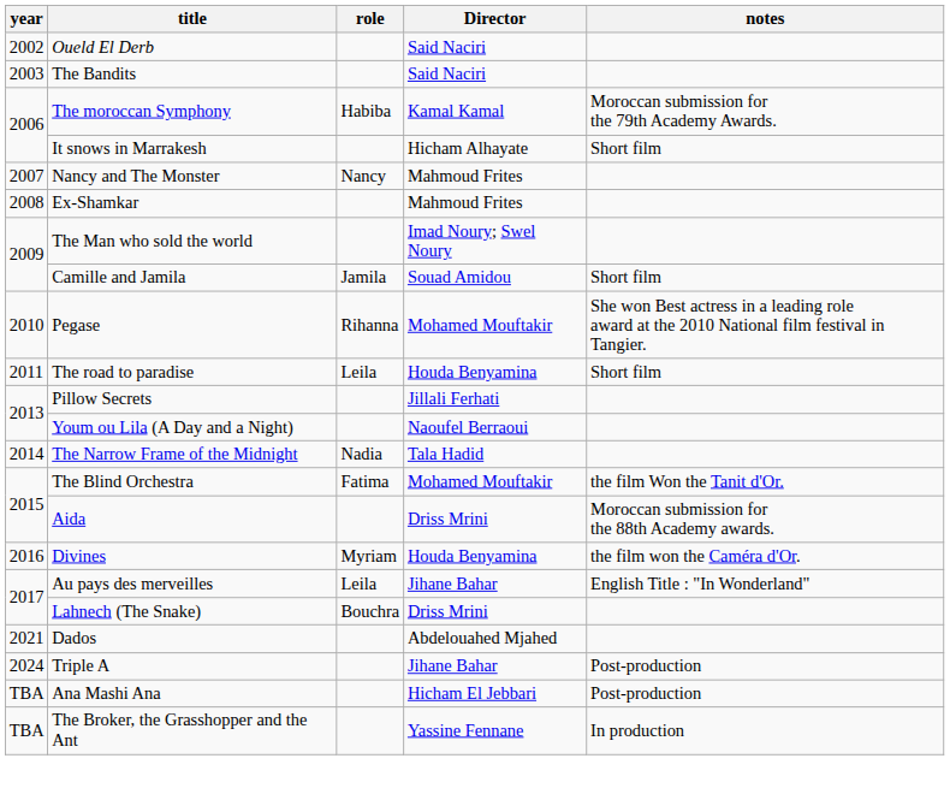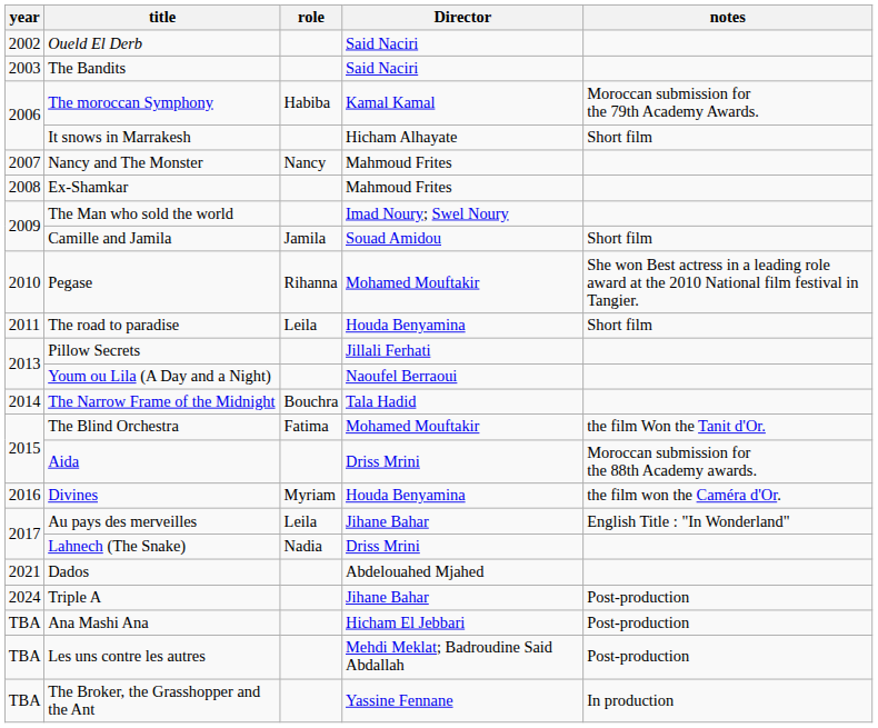 <table class="wikitable sortable mw-collapsible">
 <tr>
 <th>year</th>
 <th>title</th>
 <th>role</th>
 <th>Director</th>
 <th>notes</th>
 </tr>
 <tr>
 <td>2002</td>
 <td><em>Oueld El Derb</em></td>
 <td></td>
 <td><a href='#'>Said Naciri</a></td>
 <td></td>
 </tr>
 <tr>
 <td>2003</td>
 <td>The Bandits</td>
 <td></td>
 <td><a href='#'>Said Naciri</a></td>
 <td></td>
 </tr>
 <tr>
 <td rowspan="2">2006</td>
 <td><a href='#'>The moroccan Symphony</a></td>
 <td>Habiba</td>
 <td><a href='#'>Kamal Kamal</a></td>
 <td>Moroccan submission for<br>the 79th Academy Awards.</td>
 </tr>
 <tr>
 <td>It snows in Marrakesh</td>
 <td></td>
 <td>Hicham Alhayate</td>
 <td>Short film</td>
 </tr>
 <tr>
 <td>2007</td>
 <td>Nancy and The Monster</td>
 <td>Nancy</td>
 <td>Mahmoud Frites</td>
 <td></td>
 </tr>
 <tr>
 <td>2008</td>
 <td>Ex-Shamkar</td>
 <td></td>
 <td>Mahmoud Frites</td>
 <td></td>
 </tr>
 <tr>
 <td rowspan="2">2009</td>
 <td>The Man who sold the world</td>
 <td></td>
 <td><a href='#'>Imad Noury</a>; <a href='#'>Swel Noury</a></td>
 <td></td>
 </tr>
 <tr>
 <td>Camille and Jamila</td>
 <td>Jamila</td>
 <td><a href='#'>Souad Amidou</a></td>
 <td>Short film</td>
 </tr>
 <tr>
 <td>2010</td>
 <td>Pegase</td>
 <td>Rihanna</td>
 <td><a href='#'>Mohamed Mouftakir</a></td>
 <td>She won Best actress in a leading role<br>award at the 2010 National film festival in Tangier.</td>
 </tr>
 <tr>
 <td>2011</td>
 <td>The road to paradise</td>
 <td>Leila</td>
 <td><a href='#'>Houda Benyamina</a></td>
 <td>Short film</td>
 </tr>
 <tr>
 <td rowspan="2">2013</td>
 <td>Pillow Secrets</td>
 <td></td>
 <td><a href='#'>Jillali Ferhati</a></td>
 <td></td>
 </tr>
 <tr>
 <td><a href='#'>Youm ou Lila</a> (A Day and a Night)</td>
 <td></td>
 <td><a href='#'>Naoufel Berraoui</a></td>
 <td></td>
 </tr>
 <tr>
 <td>2014</td>
 <td><a href='#'>The Narrow Frame of the Midnight</a></td>
-<td>Nadia</td>
+<td>Bouchra</td>
 <td><a href='#'>Tala Hadid</a></td>
 <td></td>
 </tr>
 <tr>
 <td rowspan="2">2015</td>
 <td>The Blind Orchestra</td>
 <td>Fatima</td>
 <td><a href='#'>Mohamed Mouftakir</a></td>
 <td>the film Won the <a href='#'>Tanit d'Or.</a></td>
 </tr>
 <tr>
 <td><a href='#'>Aida</a></td>
 <td></td>
 <td><a href='#'>Driss Mrini</a></td>
 <td>Moroccan submission for<br>the 88th Academy awards.</td>
 </tr>
 <tr>
 <td>2016</td>
 <td><a href='#'>Divines</a></td>
 <td>Myriam</td>
 <td><a href='#'>Houda Benyamina</a></td>
 <td>the film won the <a href='#'>Caméra d'Or</a>.</td>
 </tr>
 <tr>
 <td rowspan="2">2017</td>
 <td>Au pays des merveilles</td>
 <td>Leila</td>
 <td><a href='#'>Jihane Bahar</a></td>
 <td>English Title : "In Wonderland"</td>
 </tr>
 <tr>
 <td><a href='#'>Lahnech</a> (The Snake)</td>
-<td>Bouchra</td>
+<td>Nadia</td>
 <td><a href='#'>Driss Mrini</a></td>
 <td></td>
 </tr>
 <tr>
 <td>2021</td>
 <td>Dados</td>
 <td></td>
 <td>Abdelouahed Mjahed</td>
 <td></td>
 </tr>
 <tr>
 <td>2024</td>
 <td>Triple A </td>
 <td></td>
 <td><a href='#'>Jihane Bahar</a></td>
 <td>Post-production</td>
 </tr>
 <tr>
 <td>TBA</td>
 <td>Ana Mashi Ana </td>
 <td></td>
 <td><a href='#'>Hicham El Jebbari</a></td>
 <td>Post-production</td>
 </tr>
 <tr>
 <td>TBA</td>
+<td>Les uns contre les autres </td>
+<td></td>
+<td><a href='#'>Mehdi Meklat</a>; Badroudine Said Abdallah</td>
+<td>Post-production</td>
+</tr>
+<tr>
+<td>TBA</td>
 <td>The Broker, the Grasshopper and the Ant </td>
 <td></td>
 <td><a href='#'>Yassine Fennane</a></td>
 <td>In production</td>
 </tr>
 </table>
